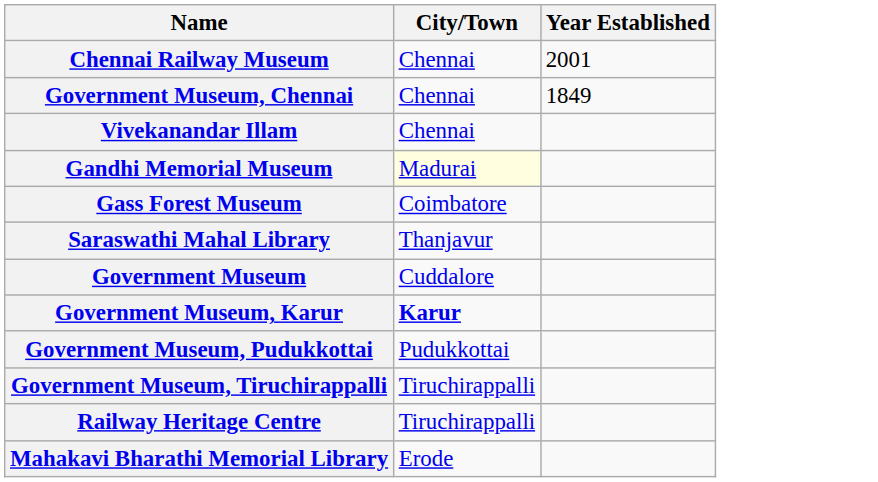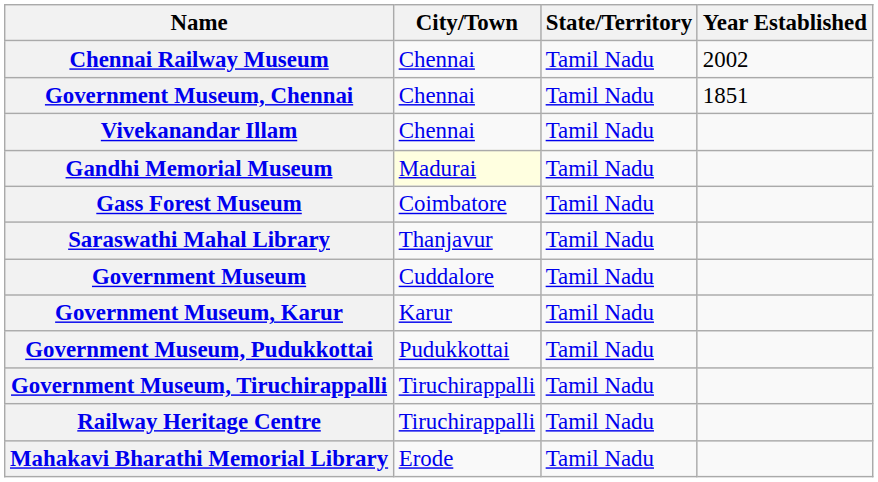 <table class="wikitable sortable">
 <tr>
 <th scope=col>Name</th>
 <th scope=col>City/Town</th>
+<th scope=col>State/Territory</th>
 <th scope=col>Year Established</th>
 </tr>
 <tr>
 <th scope=row><a href='#'>Chennai Railway Museum</a></th>
 <td><a href='#'>Chennai</a></td>
-<td>2001</td>
+<td><a href='#'>Tamil Nadu</a></td>
+<td>2002</td>
 </tr>
 <tr>
 <th scope=row><a href='#'>Government Museum, Chennai</a></th>
 <td><a href='#'>Chennai</a></td>
-<td>1849</td>
+<td><a href='#'>Tamil Nadu</a></td>
+<td>1851</td>
 </tr>
 <tr>
 <th scope=row><a href='#'>Vivekanandar Illam</a></th>
 <td><a href='#'>Chennai</a></td>
+<td><a href='#'>Tamil Nadu</a></td>
 <td></td>
 </tr>
 <tr>
 <th scope=row><a href='#'>Gandhi Memorial Museum</a></th>
 <td style="background: lightyellow;"><a href='#'>Madurai</a></td>
+<td><a href='#'>Tamil Nadu</a></td>
 <td></td>
 </tr>
 <tr>
 <th scope=row><a href='#'>Gass Forest Museum</a></th>
 <td><a href='#'>Coimbatore</a></td>
+<td><a href='#'>Tamil Nadu</a></td>
 <td></td>
 </tr>
 <tr>
 <th scope=row><a href='#'>Saraswathi Mahal Library</a></th>
 <td><a href='#'>Thanjavur</a></td>
+<td><a href='#'>Tamil Nadu</a></td>
 <td></td>
 </tr>
 <tr>
 <th scope=row><a href='#'>Government Museum</a></th>
 <td><a href='#'>Cuddalore</a></td>
+<td><a href='#'>Tamil Nadu</a></td>
 <td></td>
 </tr>
 <tr>
 <th scope=row><a href='#'>Government Museum, Karur</a></th>
-<td><strong><a href='#'>Karur</a></strong></td>
+<td><a href='#'>Karur</a></td>
+<td><a href='#'>Tamil Nadu</a></td>
 <td></td>
 </tr>
 <tr>
 <th scope=row><a href='#'>Government Museum, Pudukkottai</a></th>
 <td><a href='#'>Pudukkottai</a></td>
+<td><a href='#'>Tamil Nadu</a></td>
 <td></td>
 </tr>
 <tr>
 <th scope=row><a href='#'>Government Museum, Tiruchirappalli</a></th>
 <td><a href='#'>Tiruchirappalli</a></td>
+<td><a href='#'>Tamil Nadu</a></td>
 <td></td>
 </tr>
 <tr>
 <th scope=row><a href='#'>Railway Heritage Centre</a></th>
 <td><a href='#'>Tiruchirappalli</a></td>
+<td><a href='#'>Tamil Nadu</a></td>
 <td></td>
 </tr>
 <tr>
 <th scope=row><a href='#'>Mahakavi Bharathi Memorial Library</a></th>
 <td><a href='#'>Erode</a></td>
+<td><a href='#'>Tamil Nadu</a></td>
 <td></td>
 </tr>
 </table>
